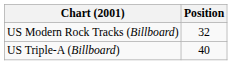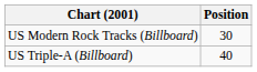 <table class="wikitable">
 <tr>
 <th>Chart (2001)</th>
 <th>Position</th>
 </tr>
 <tr>
 <td>US Modern Rock Tracks (<em>Billboard</em>)</td>
-<td align="center">32</td>
+<td align="center">30</td>
 </tr>
 <tr>
 <td>US Triple-A (<em>Billboard</em>)</td>
 <td align="center">40</td>
 </tr>
 </table>
